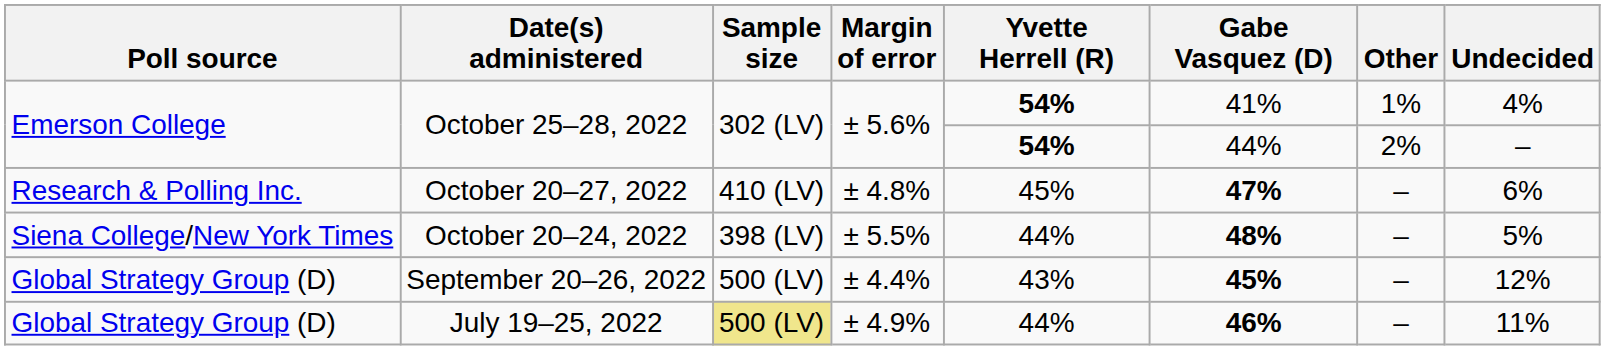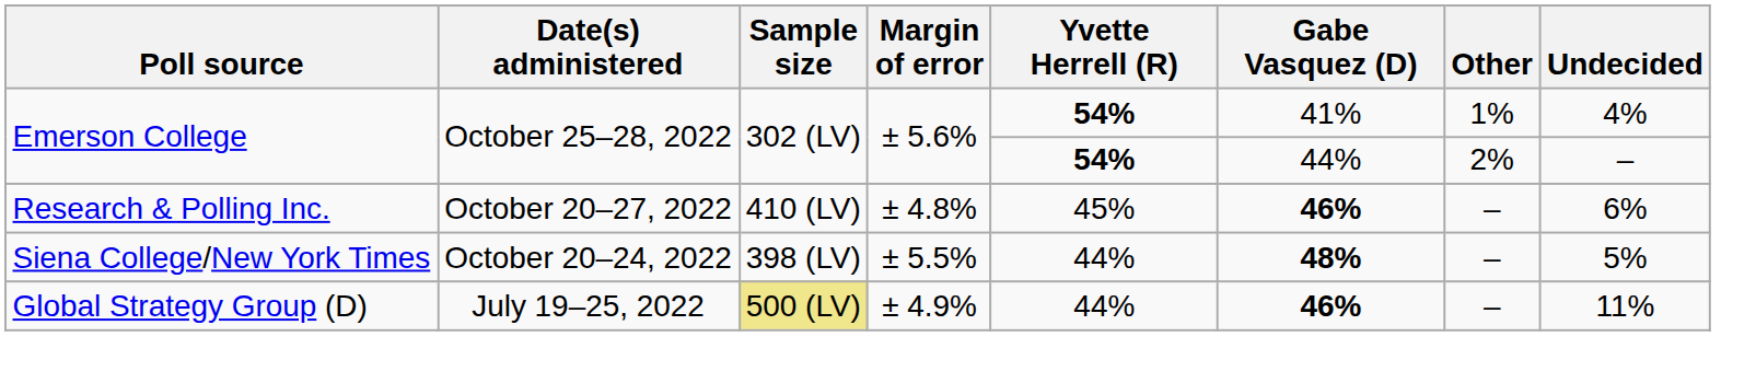 <table class="wikitable" style="font-size:90%;text-align:center;">
 <tr style="vertical-align:bottom">
 <th>Poll source</th>
 <th>Date(s)<br>administered</th>
 <th>Sample<br>size</th>
 <th>Margin<br>of error</th>
 <th style="width:100px;">Yvette<br>Herrell (R)</th>
 <th style="width:100px;">Gabe<br>Vasquez (D)</th>
 <th>Other</th>
 <th>Undecided</th>
 </tr>
 <tr>
 <td style="text-align:left;" rowspan="2"><a href='#'>Emerson College</a></td>
 <td rowspan="2">October 25–28, 2022</td>
 <td rowspan="2">302 (LV)</td>
 <td rowspan="2">± 5.6%</td>
 <td><strong>54%</strong></td>
 <td>41%</td>
 <td>1%</td>
 <td>4%</td>
 </tr>
 <tr>
 <td><strong>54%</strong></td>
 <td>44%</td>
 <td>2%</td>
 <td>–</td>
 </tr>
 <tr>
 <td style="text-align:left;"><a href='#'>Research & Polling Inc.</a></td>
 <td>October 20–27, 2022</td>
 <td>410 (LV)</td>
 <td>± 4.8%</td>
 <td>45%</td>
-<td><strong>47%</strong></td>
+<td><strong>46%</strong></td>
 <td>–</td>
 <td>6%</td>
 </tr>
 <tr>
 <td style="text-align:left;"><a href='#'>Siena College</a>/<a href='#'>New York Times</a></td>
 <td>October 20–24, 2022</td>
 <td>398 (LV)</td>
 <td>± 5.5%</td>
 <td>44%</td>
 <td><strong>48%</strong></td>
 <td>–</td>
 <td>5%</td>
 </tr>
 <tr>
 <td style="text-align:left;"><a href='#'>Global Strategy Group</a> (D)</td>
-<td>September 20–26, 2022</td>
-<td>500 (LV)</td>
-<td>± 4.4%</td>
-<td>43%</td>
-<td><strong>45%</strong></td>
-<td>–</td>
-<td>12%</td>
-</tr>
-<tr>
-<td style="text-align:left;"><a href='#'>Global Strategy Group</a> (D)</td>
 <td>July 19–25, 2022</td>
 <td style="background: khaki;">500 (LV)</td>
 <td>± 4.9%</td>
 <td>44%</td>
 <td><strong>46%</strong></td>
 <td>–</td>
 <td>11%</td>
 </tr>
 </table>
